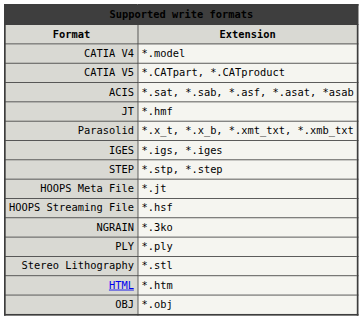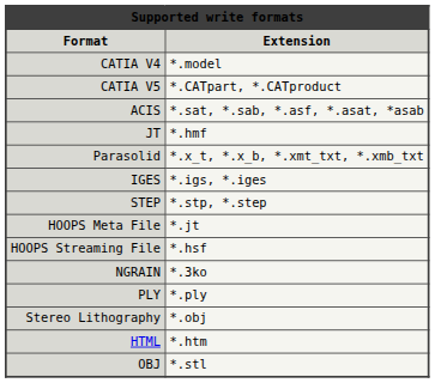 <table border="1" cellpadding="4" cellspacing="0" style="margin: 1em 1em 1em 0; background: #f5f5f0; border: 2px #3E3E3E solid; border-collapse: collapse; font-size: 95%;">
 <tr>
 <th colspan="5" style="background:#3E3E3E" align="center"><span>Supported write formats</span></th>
 </tr>
 <tr>
 <td style="background:#d9d9d3" align="center"><strong>Format</strong></td>
 <td style="background:#d9d9d3" align="center"><strong>Extension</strong></td>
 </tr>
 <tr>
 <td style="background:#d9d9d3" align="right">CATIA V4</td>
 <td align="left">*.model</td>
 </tr>
 <tr>
 <td style="background:#d9d9d3" align="right">CATIA V5</td>
 <td align="left">*.CATpart, *.CATproduct</td>
 </tr>
 <tr>
 <td style="background:#d9d9d3" align="right">ACIS</td>
 <td align="left">*.sat, *.sab, *.asf, *.asat, *asab</td>
 </tr>
 <tr>
 <td style="background:#d9d9d3" align="right">JT</td>
 <td align="left">*.hmf</td>
 </tr>
 <tr>
 <td style="background:#d9d9d3" align="right">Parasolid</td>
 <td align="left">*.x_t, *.x_b, *.xmt_txt, *.xmb_txt</td>
 </tr>
 <tr>
 <td style="background:#d9d9d3" align="right">IGES</td>
 <td align="left">*.igs, *.iges</td>
 </tr>
 <tr>
 <td style="background:#d9d9d3" align="right">STEP</td>
 <td align="left">*.stp, *.step</td>
 </tr>
 <tr>
 <td style="background:#d9d9d3" align="right">HOOPS Meta File</td>
 <td align="left">*.jt</td>
 </tr>
 <tr>
 <td style="background:#d9d9d3" align="right">HOOPS Streaming File</td>
 <td align="left">*.hsf</td>
 </tr>
 <tr>
 <td style="background:#d9d9d3" align="right">NGRAIN</td>
 <td align="left">*.3ko</td>
 </tr>
 <tr>
 <td style="background:#d9d9d3" align="right">PLY</td>
 <td align="left">*.ply</td>
 </tr>
 <tr>
 <td style="background:#d9d9d3" align="right">Stereo Lithography</td>
-<td align="left">*.stl</td>
+<td align="left">*.obj</td>
 </tr>
 <tr>
 <td style="background:#d9d9d3" align="right"><a href='#'>HTML</a></td>
 <td align="left">*.htm</td>
 </tr>
 <tr>
 <td style="background:#d9d9d3" align="right">OBJ</td>
-<td align="left">*.obj</td>
+<td align="left">*.stl</td>
 </tr>
 </table>
